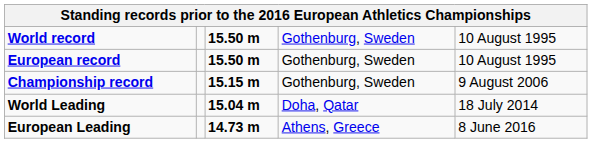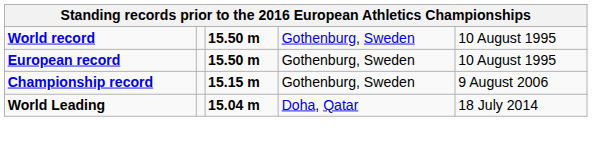 <table class="wikitable" width=75%>
 <tr>
 <th colspan="5">Standing records prior to the 2016 European Athletics Championships</th>
 </tr>
 <tr>
 <td><strong><a href='#'>World record</a></strong></td>
 <td></td>
 <td><strong>15.50 m</strong></td>
 <td><a href='#'>Gothenburg</a>, <a href='#'>Sweden</a></td>
 <td>10 August 1995</td>
 </tr>
 <tr>
 <td><strong><a href='#'>European record</a></strong></td>
 <td></td>
 <td><strong>15.50 m</strong></td>
 <td>Gothenburg, Sweden</td>
 <td>10 August 1995</td>
 </tr>
 <tr>
 <td><strong><a href='#'>Championship record</a></strong></td>
 <td></td>
 <td><strong>15.15 m</strong></td>
 <td>Gothenburg, Sweden</td>
 <td>9 August 2006</td>
 </tr>
 <tr>
 <td><strong>World Leading</strong></td>
 <td></td>
 <td><strong>15.04 m</strong></td>
 <td><a href='#'>Doha</a>, <a href='#'>Qatar</a></td>
 <td>18 July 2014</td>
 </tr>
-<tr>
-<td><strong>European Leading</strong></td>
-<td></td>
-<td><strong>14.73 m</strong></td>
-<td><a href='#'>Athens</a>, <a href='#'>Greece</a></td>
-<td>8 June 2016</td>
-</tr>
 </table>
